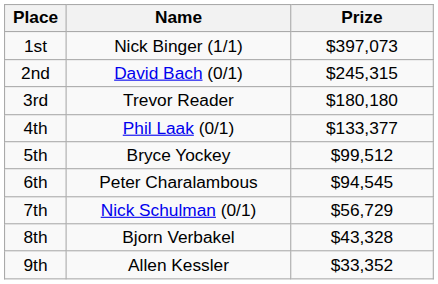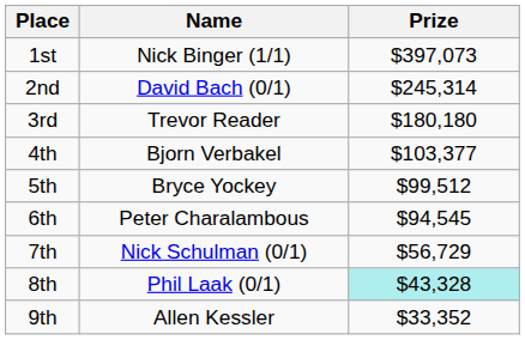 <table class="wikitable">
 <tr>
 <th width="50">Place</th>
 <th width="200">Name</th>
 <th width="125">Prize</th>
 </tr>
 <tr>
 <td align = "center">1st</td>
 <td align = "center">Nick Binger (1/1)</td>
 <td align = "center">$397,073</td>
 </tr>
 <tr>
 <td align = "center">2nd</td>
 <td align = "center"><a href='#'>David Bach</a> (0/1)</td>
-<td align = "center">$245,315</td>
+<td align = "center">$245,314</td>
 </tr>
 <tr>
 <td align = "center">3rd</td>
 <td align = "center">Trevor Reader</td>
 <td align = "center">$180,180</td>
 </tr>
 <tr>
 <td align = "center">4th</td>
-<td align = "center"><a href='#'>Phil Laak</a> (0/1)</td>
-<td align = "center">$133,377</td>
+<td align = "center">Bjorn Verbakel</td>
+<td align = "center">$103,377</td>
 </tr>
 <tr>
 <td align = "center">5th</td>
 <td align = "center">Bryce Yockey</td>
 <td align = "center">$99,512</td>
 </tr>
 <tr>
 <td align = "center">6th</td>
 <td align = "center">Peter Charalambous</td>
 <td align = "center">$94,545</td>
 </tr>
 <tr>
 <td align = "center">7th</td>
 <td align = "center"><a href='#'>Nick Schulman</a> (0/1)</td>
 <td align = "center">$56,729</td>
 </tr>
 <tr>
 <td align = "center">8th</td>
-<td align = "center">Bjorn Verbakel</td>
-<td align = "center">$43,328</td>
+<td align = "center"><a href='#'>Phil Laak</a> (0/1)</td>
+<td align = "center" style="background: paleturquoise;">$43,328</td>
 </tr>
 <tr>
 <td align = "center">9th</td>
 <td align = "center">Allen Kessler</td>
 <td align = "center">$33,352</td>
 </tr>
 </table>
